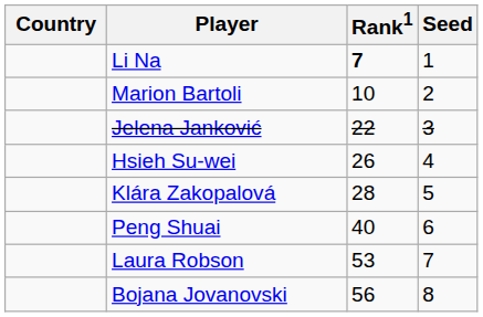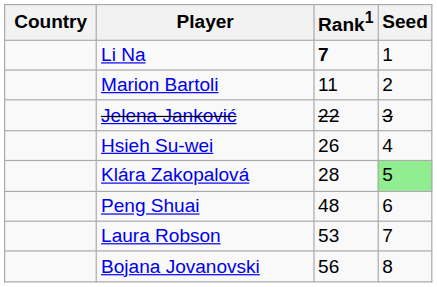 <table class="sortable wikitable">
 <tr>
 <th style="width:70px;">Country</th>
 <th style="width:175px;">Player</th>
 <th>Rank<sup>1</sup></th>
 <th>Seed</th>
 </tr>
 <tr>
 <td></td>
 <td><a href='#'>Li Na</a></td>
 <td><strong>7</strong></td>
 <td>1</td>
 </tr>
 <tr>
 <td></td>
 <td><a href='#'>Marion Bartoli</a></td>
-<td>10</td>
+<td>11</td>
 <td>2</td>
 </tr>
 <tr>
 <td><s></s></td>
 <td><s><a href='#'>Jelena Janković</a></s></td>
 <td><s>22</s></td>
 <td><s>3</s></td>
 </tr>
 <tr>
 <td></td>
 <td><a href='#'>Hsieh Su-wei</a></td>
 <td>26</td>
 <td>4</td>
 </tr>
 <tr>
 <td></td>
 <td><a href='#'>Klára Zakopalová</a></td>
 <td>28</td>
-<td>5</td>
+<td style="background: lightgreen;">5</td>
 </tr>
 <tr>
 <td></td>
 <td><a href='#'>Peng Shuai</a></td>
-<td>40</td>
+<td>48</td>
 <td>6</td>
 </tr>
 <tr>
 <td></td>
 <td><a href='#'>Laura Robson</a></td>
 <td>53</td>
 <td>7</td>
 </tr>
 <tr>
 <td></td>
 <td><a href='#'>Bojana Jovanovski</a></td>
 <td>56</td>
 <td>8</td>
 </tr>
 </table>
